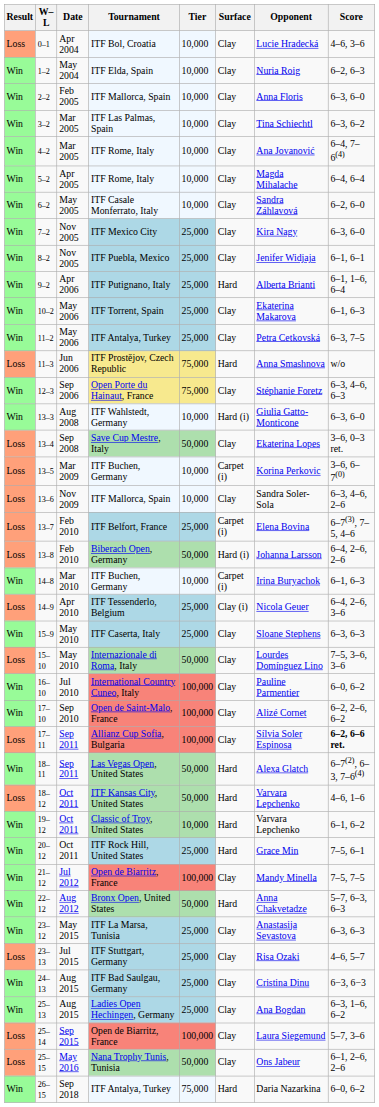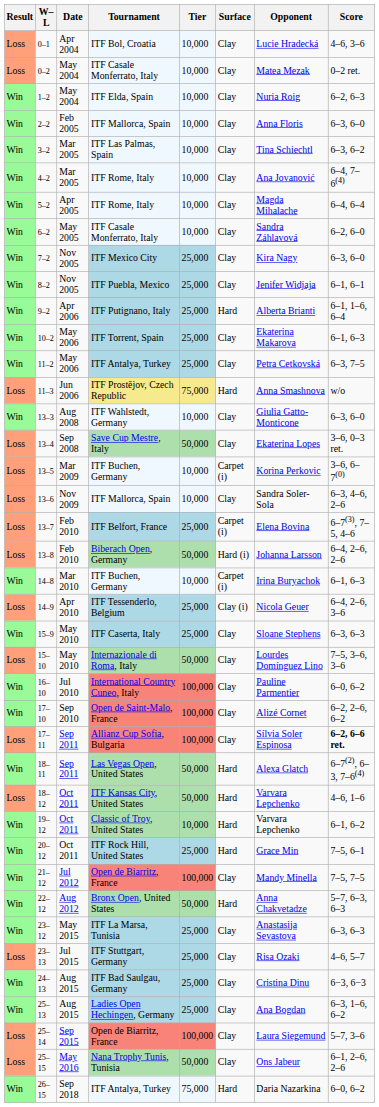 <table class="sortable wikitable">
 <tr>
 <th>Result</th>
 <th class="unsortable">W–L</th>
 <th>Date</th>
 <th>Tournament</th>
 <th>Tier</th>
 <th>Surface</th>
 <th>Opponent</th>
 <th class="unsortable">Score</th>
 </tr>
 <tr>
 <td style="background:#ffa07a;">Loss</td>
 <td><small>0–1</small></td>
 <td>Apr 2004</td>
 <td style="background:#f0f8ff;">ITF Bol, Croatia</td>
 <td style="background:#f0f8ff;">10,000</td>
 <td>Clay</td>
 <td> <a href='#'>Lucie Hradecká</a></td>
 <td>4–6, 3–6</td>
+</tr>
+<tr>
+<td style="background:#ffa07a;">Loss</td>
+<td><small>0–2</small></td>
+<td>May 2004</td>
+<td style="background:#f0f8ff;">ITF Casale Monferrato, Italy</td>
+<td style="background:#f0f8ff;">10,000</td>
+<td>Clay</td>
+<td> <a href='#'>Matea Mezak</a></td>
+<td>0–2 ret.</td>
 </tr>
 <tr>
 <td style="background:#98fb98;">Win</td>
 <td><small>1–2</small></td>
 <td>May 2004</td>
 <td style="background:#f0f8ff;">ITF Elda, Spain</td>
 <td style="background:#f0f8ff;">10,000</td>
 <td>Clay</td>
 <td> <a href='#'>Nuria Roig</a></td>
 <td>6–2, 6–3</td>
 </tr>
 <tr>
 <td style="background:#98fb98;">Win</td>
 <td><small>2–2</small></td>
 <td>Feb 2005</td>
 <td style="background:#f0f8ff;">ITF Mallorca, Spain</td>
 <td style="background:#f0f8ff;">10,000</td>
 <td>Clay</td>
 <td> <a href='#'>Anna Floris</a></td>
 <td>6–3, 6–0</td>
 </tr>
 <tr>
 <td style="background:#98fb98;">Win</td>
 <td><small>3–2</small></td>
 <td>Mar 2005</td>
 <td style="background:#f0f8ff;">ITF Las Palmas, Spain</td>
 <td style="background:#f0f8ff;">10,000</td>
 <td>Clay</td>
 <td> <a href='#'>Tina Schiechtl</a></td>
 <td>6–3, 6–2</td>
 </tr>
 <tr>
 <td style="background:#98fb98;">Win</td>
 <td><small>4–2</small></td>
 <td>Mar 2005</td>
 <td style="background:#f0f8ff;">ITF Rome, Italy</td>
 <td style="background:#f0f8ff;">10,000</td>
 <td>Clay</td>
 <td> <a href='#'>Ana Jovanović</a></td>
 <td>6–4, 7–6<sup>(4)</sup></td>
 </tr>
 <tr>
 <td style="background:#98fb98;">Win</td>
 <td><small>5–2</small></td>
 <td>Apr 2005</td>
 <td style="background:#f0f8ff;">ITF Rome, Italy</td>
 <td style="background:#f0f8ff;">10,000</td>
 <td>Clay</td>
 <td> <a href='#'>Magda Mihalache</a></td>
 <td>6–4, 6–4</td>
 </tr>
 <tr>
 <td style="background:#98fb98;">Win</td>
 <td><small>6–2</small></td>
 <td>May 2005</td>
 <td style="background:#f0f8ff;">ITF Casale Monferrato, Italy</td>
 <td style="background:#f0f8ff;">10,000</td>
 <td>Clay</td>
 <td> <a href='#'>Sandra Záhlavová</a></td>
 <td>6–2, 6–0</td>
 </tr>
 <tr>
 <td style="background:#98fb98;">Win</td>
 <td><small>7–2</small></td>
 <td>Nov 2005</td>
 <td style="background:lightblue;">ITF Mexico City</td>
 <td style="background:lightblue;">25,000</td>
 <td>Clay</td>
 <td> <a href='#'>Kira Nagy</a></td>
 <td>6–3, 6–0</td>
 </tr>
 <tr>
 <td style="background:#98fb98;">Win</td>
 <td><small>8–2</small></td>
 <td>Nov 2005</td>
 <td style="background:lightblue;">ITF Puebla, Mexico</td>
 <td style="background:lightblue;">25,000</td>
 <td>Clay</td>
 <td> <a href='#'>Jenifer Widjaja</a></td>
 <td>6–1, 6–1</td>
 </tr>
 <tr>
 <td style="background:#98fb98;">Win</td>
 <td><small>9–2</small></td>
 <td>Apr 2006</td>
 <td style="background:lightblue;">ITF Putignano, Italy</td>
 <td style="background:lightblue;">25,000</td>
 <td>Hard</td>
 <td> <a href='#'>Alberta Brianti</a></td>
 <td>6–1, 1–6, 6–4</td>
 </tr>
 <tr>
 <td style="background:#98fb98;">Win</td>
 <td><small>10–2</small></td>
 <td>May 2006</td>
 <td style="background:lightblue;">ITF Torrent, Spain</td>
 <td style="background:lightblue;">25,000</td>
 <td>Clay</td>
 <td> <a href='#'>Ekaterina Makarova</a></td>
 <td>6–1, 6–3</td>
 </tr>
 <tr>
 <td style="background:#98fb98;">Win</td>
 <td><small>11–2</small></td>
 <td>May 2006</td>
 <td style="background:lightblue;">ITF Antalya, Turkey</td>
 <td style="background:lightblue;">25,000</td>
 <td>Clay</td>
 <td> <a href='#'>Petra Cetkovská</a></td>
 <td>6–3, 7–5</td>
 </tr>
 <tr>
 <td style="background:#ffa07a;">Loss</td>
 <td><small>11–3</small></td>
 <td>Jun 2006</td>
 <td style="background:#f7e98e;">ITF Prostějov, Czech Republic</td>
 <td style="background:#f7e98e;">75,000</td>
 <td>Hard</td>
 <td> <a href='#'>Anna Smashnova</a></td>
 <td>w/o</td>
 </tr>
 <tr>
 <td style="background:#98fb98;">Win</td>
-<td><small>12–3</small></td>
-<td>Sep 2006</td>
-<td style="background:#f7e98e;"><a href='#'>Open Porte du Hainaut</a>, France</td>
-<td style="background:#f7e98e;">75,000</td>
-<td>Clay</td>
-<td> <a href='#'>Stéphanie Foretz</a></td>
-<td>6–3, 4–6, 6–3</td>
-</tr>
-<tr>
-<td style="background:#98fb98;">Win</td>
 <td><small>13–3</small></td>
 <td>Aug 2008</td>
 <td style="background:#f0f8ff;">ITF Wahlstedt, Germany</td>
 <td style="background:#f0f8ff;">10,000</td>
-<td>Hard (i)</td>
+<td>Clay</td>
 <td> <a href='#'>Giulia Gatto-Monticone</a></td>
 <td>6–3, 6–0</td>
 </tr>
 <tr>
 <td style="background:#ffa07a;">Loss</td>
 <td><small>13–4</small></td>
 <td>Sep 2008</td>
 <td style="background:#addfad;"><a href='#'>Save Cup Mestre</a>, Italy</td>
 <td style="background:#addfad;">50,000</td>
 <td>Clay</td>
 <td> <a href='#'>Ekaterina Lopes</a></td>
 <td>3–6, 0–3 ret.</td>
 </tr>
 <tr>
 <td style="background:#ffa07a;">Loss</td>
 <td><small>13–5</small></td>
 <td>Mar 2009</td>
 <td style="background:#f0f8ff;">ITF Buchen, Germany</td>
 <td style="background:#f0f8ff;">10,000</td>
 <td>Carpet (i)</td>
 <td> <a href='#'>Korina Perkovic</a></td>
 <td>3–6, 6–7<sup>(0)</sup></td>
 </tr>
 <tr>
 <td style="background:#ffa07a;">Loss</td>
 <td><small>13–6</small></td>
 <td>Nov 2009</td>
 <td style="background:#f0f8ff;">ITF Mallorca, Spain</td>
 <td style="background:#f0f8ff;">10,000</td>
 <td>Clay</td>
 <td> Sandra Soler-Sola</td>
 <td>6–3, 4–6, 2–6</td>
 </tr>
 <tr>
 <td style="background:#ffa07a;">Loss</td>
 <td><small>13–7</small></td>
 <td>Feb 2010</td>
 <td style="background:lightblue;">ITF Belfort, France</td>
 <td style="background:lightblue;">25,000</td>
 <td>Carpet (i)</td>
 <td> <a href='#'>Elena Bovina</a></td>
 <td>6–7<sup>(3)</sup>, 7–5, 4–6</td>
 </tr>
 <tr>
 <td style="background:#ffa07a;">Loss</td>
 <td><small>13–8</small></td>
 <td>Feb 2010</td>
 <td style="background:#addfad;"><a href='#'>Biberach Open</a>, Germany</td>
 <td style="background:#addfad;">50,000</td>
 <td>Hard (i)</td>
 <td> <a href='#'>Johanna Larsson</a></td>
 <td>6–4, 2–6, 2–6</td>
 </tr>
 <tr>
 <td style="background:#98fb98;">Win</td>
 <td><small>14–8</small></td>
 <td>Mar 2010</td>
 <td style="background:#f0f8ff;">ITF Buchen, Germany</td>
 <td style="background:#f0f8ff;">10,000</td>
 <td>Carpet (i)</td>
 <td> <a href='#'>Irina Buryachok</a></td>
 <td>6–1, 6–3</td>
 </tr>
 <tr>
 <td style="background:#ffa07a;">Loss</td>
 <td><small>14–9</small></td>
 <td>Apr 2010</td>
 <td style="background:lightblue;">ITF Tessenderlo, Belgium</td>
 <td style="background:lightblue;">25,000</td>
 <td>Clay (i)</td>
 <td> <a href='#'>Nicola Geuer</a></td>
 <td>6–4, 2–6, 3–6</td>
 </tr>
 <tr>
 <td style="background:#98fb98;">Win</td>
 <td><small>15–9</small></td>
 <td>May 2010</td>
 <td style="background:lightblue;">ITF Caserta, Italy</td>
 <td style="background:lightblue;">25,000</td>
 <td>Clay</td>
 <td> <a href='#'>Sloane Stephens</a></td>
 <td>6–3, 6–3</td>
 </tr>
 <tr>
 <td style="background:#ffa07a;">Loss</td>
 <td><small>15–10</small></td>
 <td>May 2010</td>
 <td style="background:#addfad;"><a href='#'>Internazionale di Roma</a>, Italy</td>
 <td style="background:#addfad;">50,000</td>
 <td>Clay</td>
 <td> <a href='#'>Lourdes Domínguez Lino</a></td>
 <td>7–5, 3–6, 3–6</td>
 </tr>
 <tr>
 <td style="background:#98fb98;">Win</td>
 <td><small>16–10</small></td>
 <td>Jul 2010</td>
 <td style="background:#f88379;"><a href='#'>International Country Cuneo</a>, Italy</td>
 <td style="background:#f88379;">100,000</td>
 <td>Clay</td>
 <td> <a href='#'>Pauline Parmentier</a></td>
 <td>6–0, 6–2</td>
 </tr>
 <tr>
 <td style="background:#98fb98;">Win</td>
 <td><small>17–10</small></td>
 <td>Sep 2010</td>
 <td style="background:#f88379;"><a href='#'>Open de Saint-Malo</a>, France</td>
 <td style="background:#f88379;">100,000</td>
 <td>Clay</td>
 <td> <a href='#'>Alizé Cornet</a></td>
 <td>6–2, 2–6, 6–2</td>
 </tr>
 <tr>
 <td style="background:#ffa07a;">Loss</td>
 <td><small>17–11</small></td>
 <td><a href='#'>Sep 2011</a></td>
 <td style="background:#f88379;"><a href='#'>Allianz Cup Sofia</a>, Bulgaria</td>
 <td style="background:#f88379;">100,000</td>
 <td>Clay</td>
 <td> <a href='#'>Sílvia Soler Espinosa</a></td>
 <td><strong>6–2, 6–6 ret.</strong></td>
 </tr>
 <tr>
 <td style="background:#98fb98;">Win</td>
 <td><small>18–11</small></td>
 <td><a href='#'>Sep 2011</a></td>
 <td style="background:#addfad;"><a href='#'>Las Vegas Open</a>, United States</td>
 <td style="background:#addfad;">50,000</td>
 <td>Hard</td>
 <td> <a href='#'>Alexa Glatch</a></td>
 <td>6–7<sup>(2)</sup>, 6–3, 7–6<sup>(4)</sup></td>
 </tr>
 <tr>
 <td style="background:#ffa07a;">Loss</td>
 <td><small>18–12</small></td>
 <td><a href='#'>Oct 2011</a></td>
 <td style="background:#addfad;"><a href='#'>ITF Kansas City</a>, United States</td>
 <td style="background:#addfad;">50,000</td>
 <td>Hard</td>
 <td> <a href='#'>Varvara Lepchenko</a></td>
 <td>4–6, 1–6</td>
 </tr>
 <tr>
 <td style="background:#98fb98;">Win</td>
 <td><small>19–12</small></td>
 <td><a href='#'>Oct 2011</a></td>
 <td style="background:#addfad;"><a href='#'>Classic of Troy</a>, United States</td>
 <td style="background:#addfad;">10,000</td>
 <td>Hard</td>
 <td> Varvara Lepchenko</td>
 <td>6–1, 6–2</td>
 </tr>
 <tr>
 <td style="background:#98fb98;">Win</td>
 <td><small>20–12</small></td>
 <td>Oct 2011</td>
 <td style="background:lightblue;">ITF Rock Hill, United States</td>
 <td style="background:lightblue;">25,000</td>
 <td>Hard</td>
 <td> <a href='#'>Grace Min</a></td>
 <td>7–5, 6–1</td>
 </tr>
 <tr>
 <td style="background:#98fb98;">Win</td>
 <td><small>21–12</small></td>
 <td><a href='#'>Jul 2012</a></td>
 <td style="background:#f88379;"><a href='#'>Open de Biarritz</a>, France</td>
 <td style="background:#f88379;">100,000</td>
 <td>Clay</td>
 <td> <a href='#'>Mandy Minella</a></td>
 <td>7–5, 7–5</td>
 </tr>
 <tr>
 <td style="background:#98fb98;">Win</td>
 <td><small>22–12</small></td>
 <td><a href='#'>Aug 2012</a></td>
 <td style="background:#addfad;"><a href='#'>Bronx Open</a>, United States</td>
 <td style="background:#addfad;">50,000</td>
 <td>Hard</td>
 <td> <a href='#'>Anna Chakvetadze</a></td>
 <td>5–7, 6–3, 6–3</td>
 </tr>
 <tr>
 <td style="background:#98fb98;">Win</td>
 <td><small>23–12</small></td>
 <td>May 2015</td>
 <td style="background:lightblue;">ITF La Marsa, Tunisia</td>
 <td style="background:lightblue;">25,000</td>
 <td>Clay</td>
 <td> <a href='#'>Anastasija Sevastova</a></td>
 <td>6–3, 6–3</td>
 </tr>
 <tr>
 <td style="background:#ffa07a;">Loss</td>
 <td><small>23–13</small></td>
 <td>Jul 2015</td>
 <td style="background:lightblue;">ITF Stuttgart, Germany</td>
 <td style="background:lightblue;">25,000</td>
 <td>Clay</td>
 <td> <a href='#'>Risa Ozaki</a></td>
 <td>4–6, 5–7</td>
 </tr>
 <tr>
 <td style="background:#98fb98;">Win</td>
 <td><small>24–13</small></td>
 <td>Aug 2015</td>
 <td style="background:lightblue;">ITF Bad Saulgau, Germany</td>
 <td style="background:lightblue;">25,000</td>
 <td>Clay</td>
 <td> <a href='#'>Cristina Dinu</a></td>
 <td>6−3, 6−3</td>
 </tr>
 <tr>
 <td style="background:#98fb98;">Win</td>
 <td><small>25–13</small></td>
 <td>Aug 2015</td>
 <td style="background:lightblue;"><a href='#'>Ladies Open Hechingen</a>, Germany</td>
 <td style="background:lightblue;">25,000</td>
 <td>Clay</td>
 <td> <a href='#'>Ana Bogdan</a></td>
 <td>6–3, 1–6, 6–2</td>
 </tr>
 <tr>
 <td style="background:#ffa07a;">Loss</td>
 <td><small>25–14</small></td>
 <td><a href='#'>Sep 2015</a></td>
 <td style="background:#f88379;">Open de Biarritz, France</td>
 <td style="background:#f88379;">100,000</td>
 <td>Clay</td>
 <td> <a href='#'>Laura Siegemund</a></td>
 <td>5–7, 3–6</td>
 </tr>
 <tr>
 <td style="background:#ffa07a;">Loss</td>
 <td><small>25–15</small></td>
 <td><a href='#'>May 2016</a></td>
 <td style="background:#addfad;"><a href='#'>Nana Trophy Tunis</a>, Tunisia</td>
 <td style="background:#addfad;">50,000</td>
 <td>Clay</td>
 <td> <a href='#'>Ons Jabeur</a></td>
 <td>6–1, 2–6, 2–6</td>
 </tr>
 <tr>
 <td style="background:#98fb98;">Win</td>
 <td><small>26–15</small></td>
 <td>Sep 2018</td>
 <td style="background:#f0f8ff;">ITF Antalya, Turkey</td>
 <td style="background:#f0f8ff;">75,000</td>
 <td>Hard</td>
 <td> Daria Nazarkina</td>
 <td>6–0, 6–2</td>
 </tr>
 </table>
